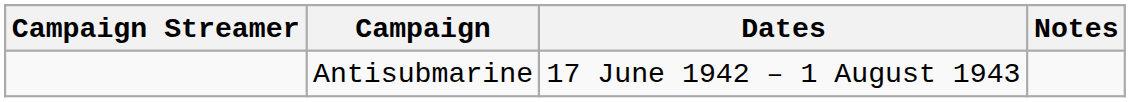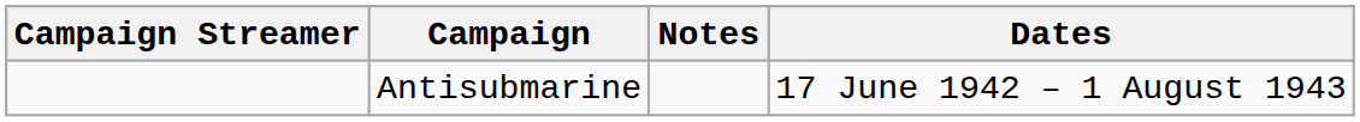 <table class="wikitable">
 <tr style="background:#efefef;">
 <th>Campaign Streamer</th>
 <th>Campaign</th>
+<th>Notes</th>
 <th>Dates</th>
-<th>Notes</th>
 </tr>
 <tr>
 <td></td>
 <td>Antisubmarine</td>
+<td></td>
 <td>17 June 1942 – 1 August 1943</td>
-<td></td>
 </tr>
 </table>
